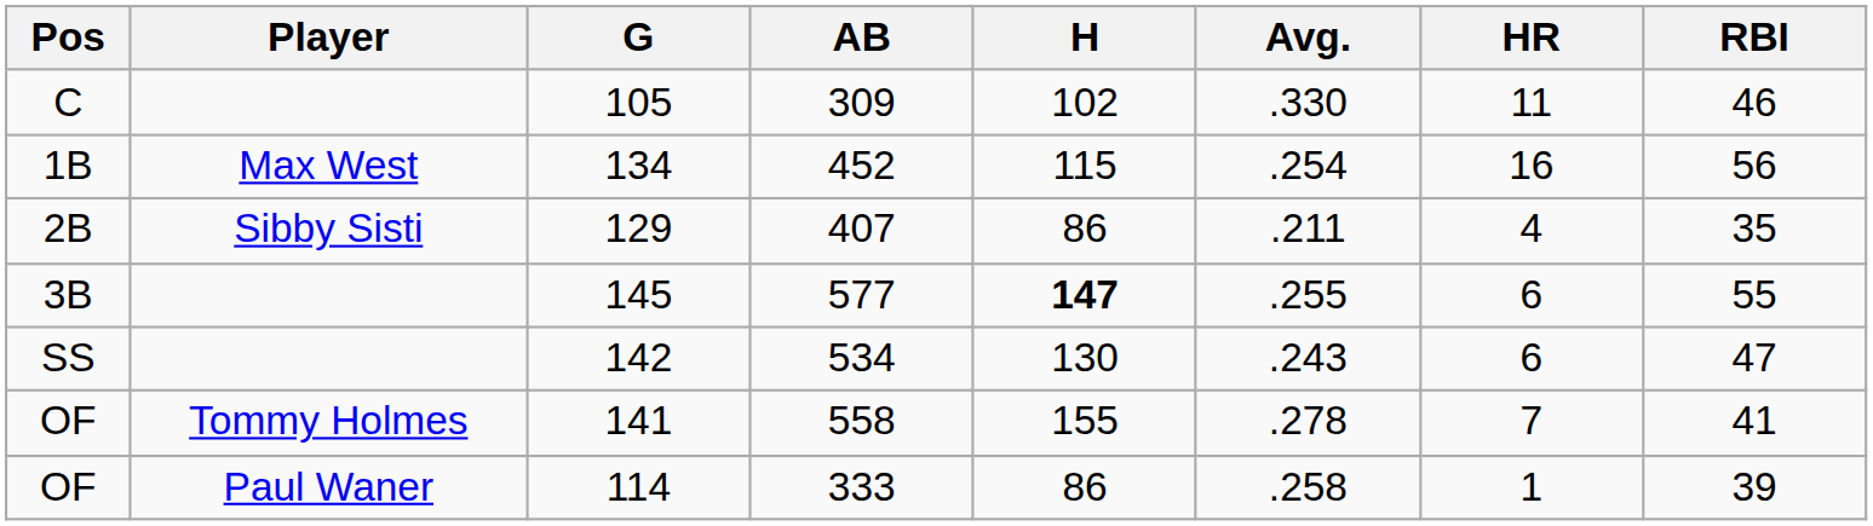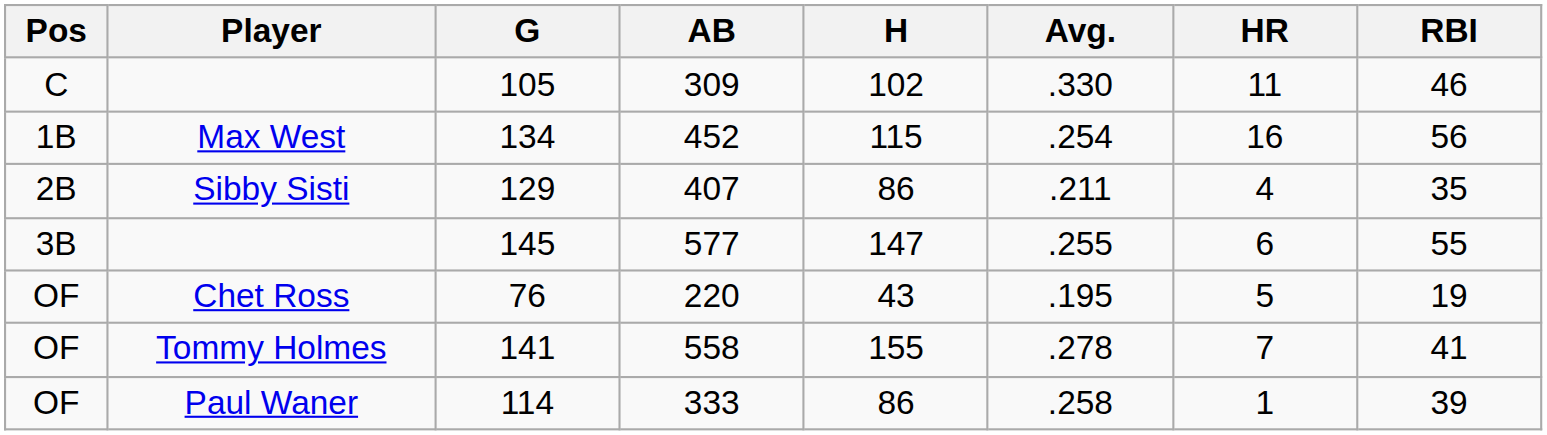 <table class="wikitable sortable">
 <tr>
 <th bgcolor="#DDDDFF" width="5%">Pos</th>
 <th bgcolor="#DDDDFF" width="16%">Player</th>
 <th bgcolor="#DDDDFF" width="9%">G</th>
 <th bgcolor="#DDDDFF" width="9%">AB</th>
 <th bgcolor="#DDDDFF" width="9%">H</th>
 <th bgcolor="#DDDDFF" width="9%">Avg.</th>
 <th bgcolor="#DDDDFF" width="9%">HR</th>
 <th bgcolor="#DDDDFF" width="9%">RBI</th>
 </tr>
 <tr align="center">
 <td>C</td>
 <td></td>
 <td>105</td>
 <td>309</td>
 <td>102</td>
 <td>.330</td>
 <td>11</td>
 <td>46</td>
 </tr>
 <tr align="center">
 <td>1B</td>
 <td><a href='#'>Max West</a></td>
 <td>134</td>
 <td>452</td>
 <td>115</td>
 <td>.254</td>
 <td>16</td>
 <td>56</td>
 </tr>
 <tr align=center>
 <td>2B</td>
 <td><a href='#'>Sibby Sisti</a></td>
 <td>129</td>
 <td>407</td>
 <td>86</td>
 <td>.211</td>
 <td>4</td>
 <td>35</td>
 </tr>
 <tr align=center>
 <td>3B</td>
 <td></td>
 <td>145</td>
 <td>577</td>
-<td><strong>147</strong></td>
+<td>147</td>
 <td>.255</td>
 <td>6</td>
 <td>55</td>
 </tr>
 <tr align="center">
-<td>SS</td>
-<td></td>
-<td>142</td>
-<td>534</td>
-<td>130</td>
-<td>.243</td>
-<td>6</td>
-<td>47</td>
+<td>OF</td>
+<td><a href='#'>Chet Ross</a></td>
+<td>76</td>
+<td>220</td>
+<td>43</td>
+<td>.195</td>
+<td>5</td>
+<td>19</td>
 </tr>
 <tr align=center>
 <td>OF</td>
 <td><a href='#'>Tommy Holmes</a></td>
 <td>141</td>
 <td>558</td>
 <td>155</td>
 <td>.278</td>
 <td>7</td>
 <td>41</td>
 </tr>
 <tr align=center>
 <td>OF</td>
 <td><a href='#'>Paul Waner</a></td>
 <td>114</td>
 <td>333</td>
 <td>86</td>
 <td>.258</td>
 <td>1</td>
 <td>39</td>
 </tr>
 </table>
